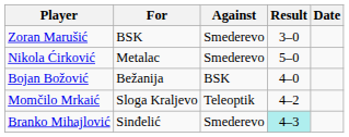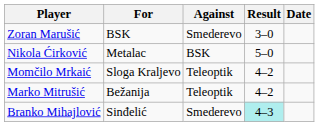 <table class="wikitable " border:0; margin-top:0.2em;">
 <tr>
 <th>Player</th>
 <th>For</th>
 <th>Against</th>
 <th style="text-align:center;">Result</th>
 <th>Date</th>
 </tr>
 <tr>
 <td> <a href='#'>Zoran Marušić</a></td>
 <td>BSK</td>
 <td>Smederevo</td>
 <td style="text-align:center">3–0</td>
 <td></td>
 </tr>
 <tr>
 <td> <a href='#'>Nikola Ćirković</a></td>
 <td>Metalac</td>
-<td>Smederevo</td>
+<td>BSK</td>
 <td style="text-align:center">5–0</td>
-<td></td>
-</tr>
-<tr>
-<td> <a href='#'>Bojan Božović</a></td>
-<td>Bežanija</td>
-<td>BSK</td>
-<td style="text-align:center">4–0</td>
 <td></td>
 </tr>
 <tr>
 <td> <a href='#'>Momčilo Mrkaić</a></td>
 <td>Sloga Kraljevo</td>
+<td>Teleoptik</td>
+<td style="text-align:center">4–2</td>
+<td></td>
+</tr>
+<tr>
+<td> <a href='#'>Marko Mitrušić</a></td>
+<td>Bežanija</td>
 <td>Teleoptik</td>
 <td style="text-align:center">4–2</td>
 <td></td>
 </tr>
 <tr>
 <td> <a href='#'>Branko Mihajlović</a></td>
 <td>Sinđelić</td>
 <td>Smederevo</td>
 <td style="background: paleturquoise; text-align:center">4–3</td>
 <td></td>
 </tr>
 </table>
